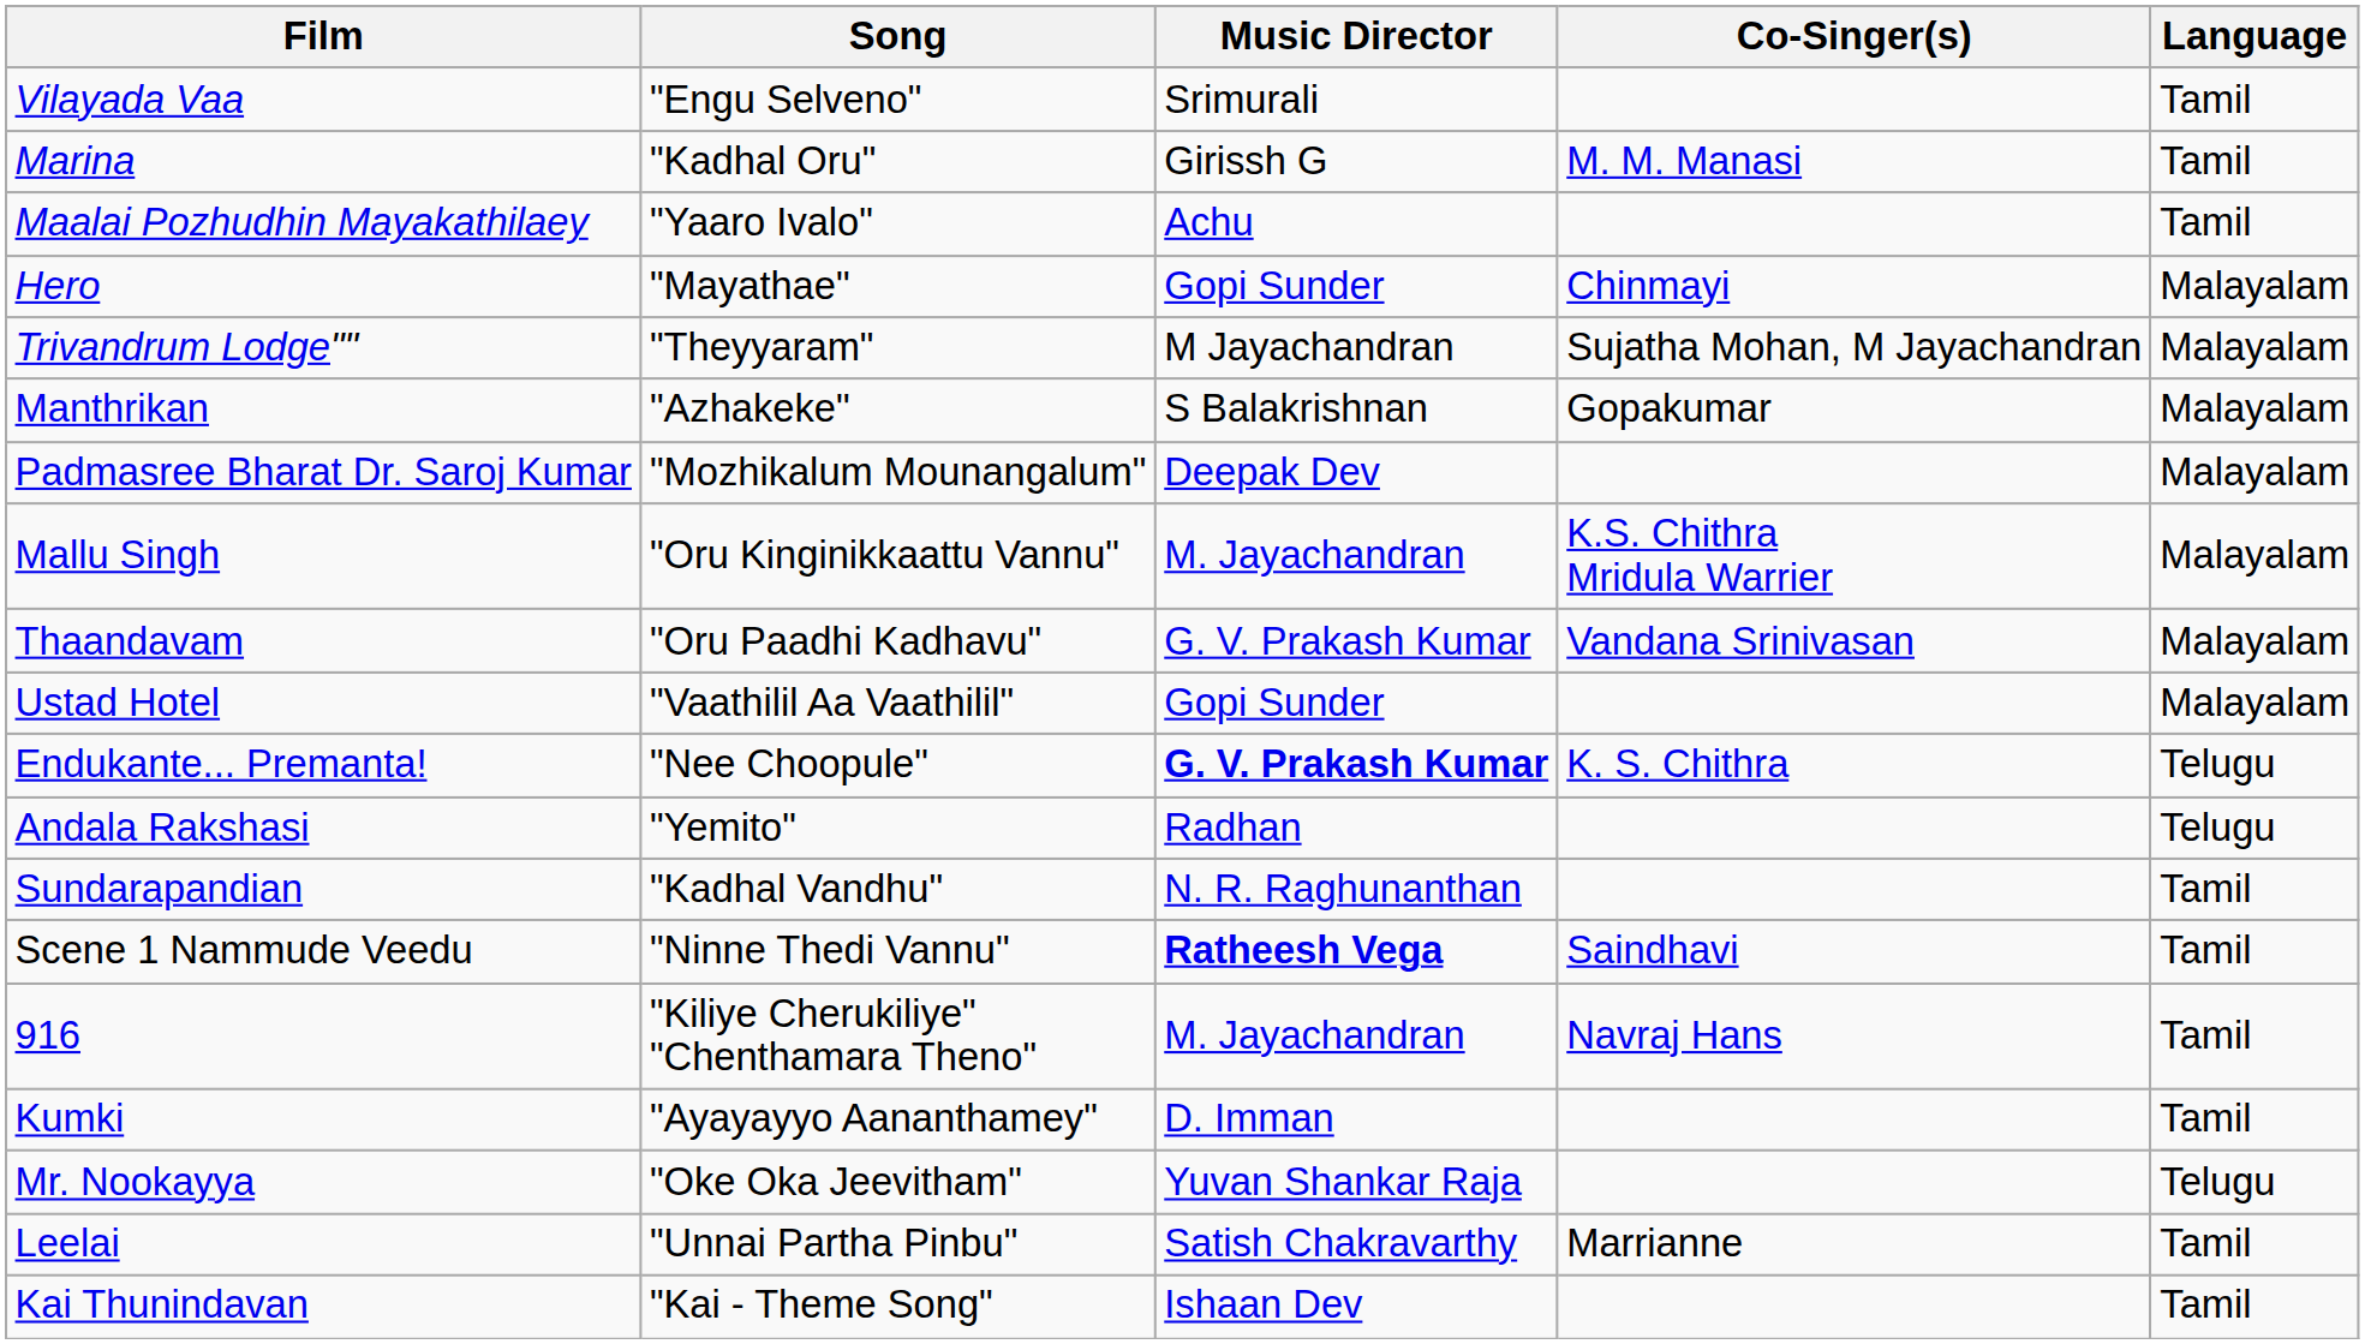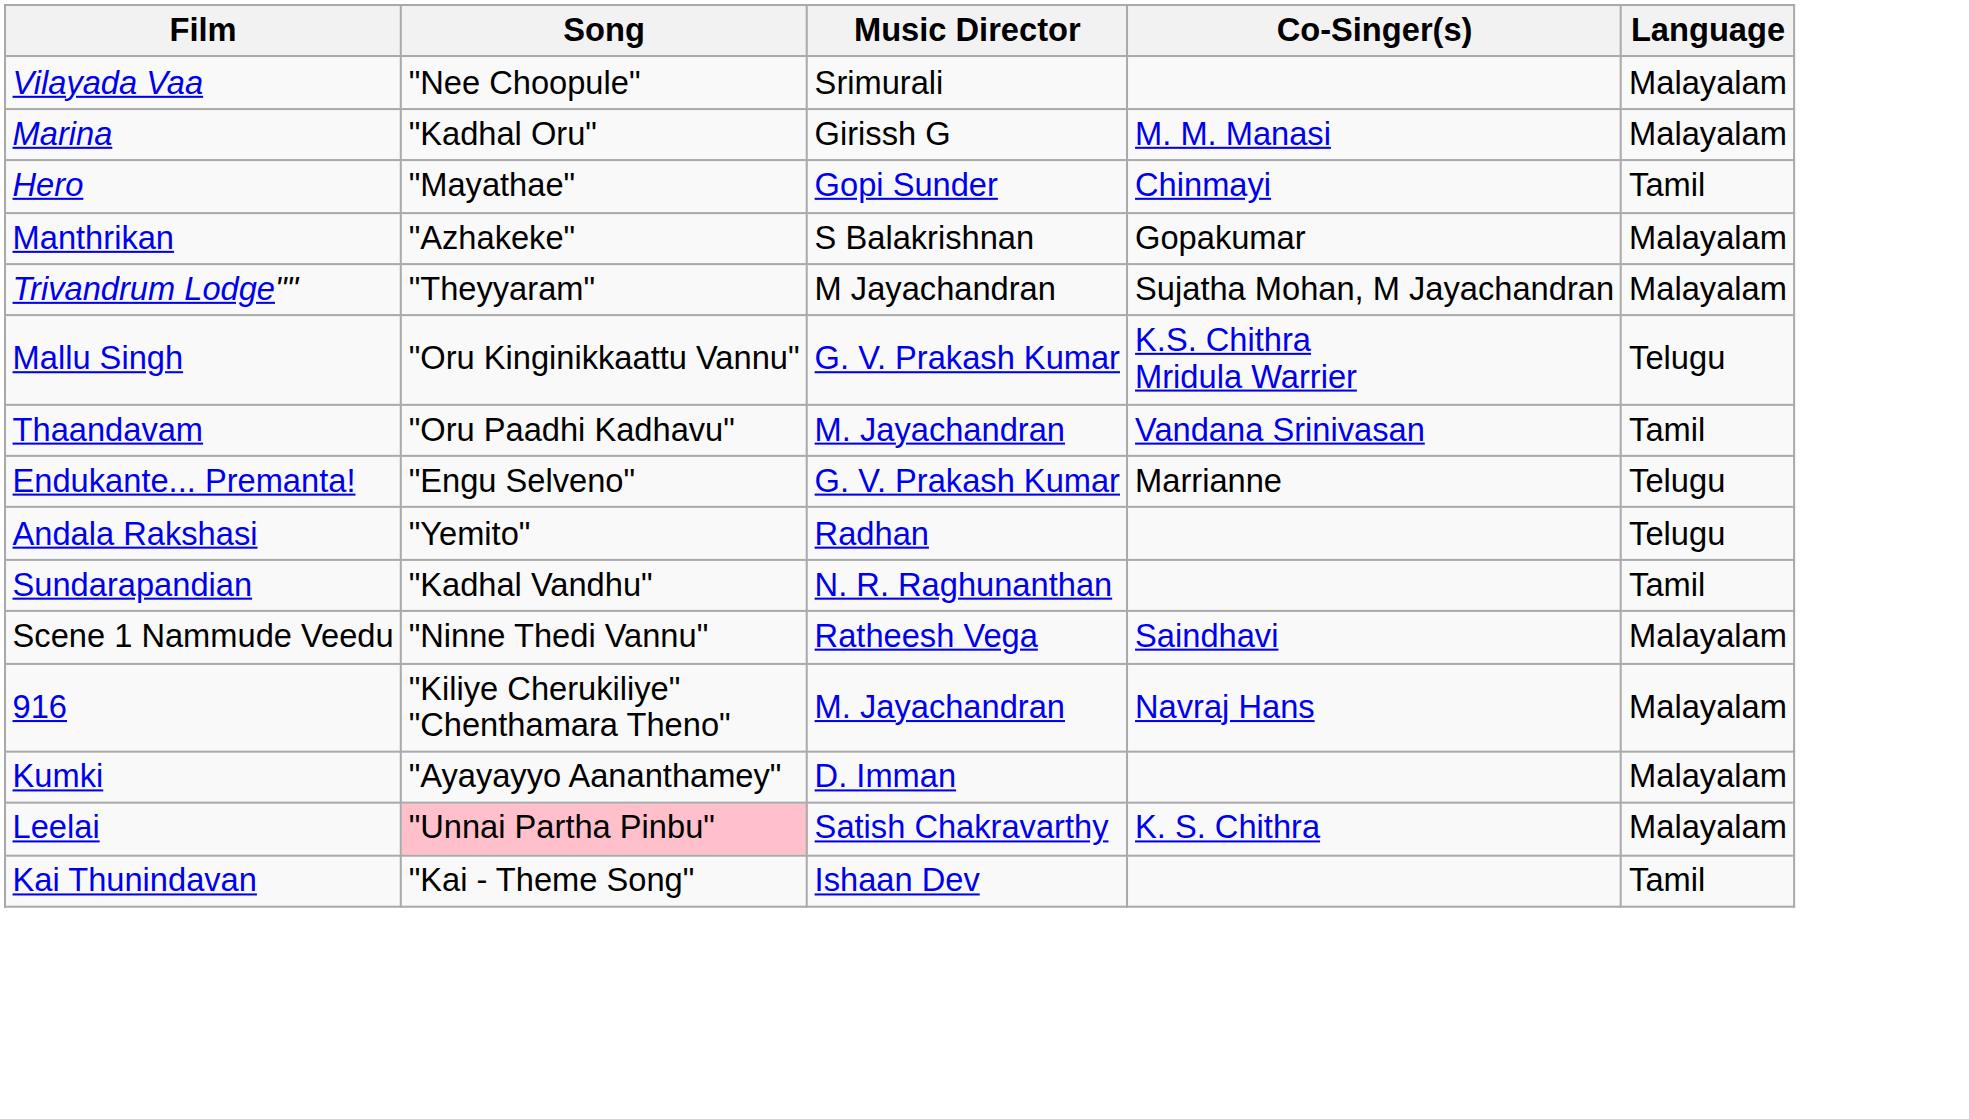 <table class="wikitable sortable">
 <tr>
 <th>Film</th>
 <th>Song</th>
 <th>Music Director</th>
 <th>Co-Singer(s)</th>
 <th>Language</th>
 </tr>
 <tr>
 <td><em><a href='#'>Vilayada Vaa</a></em></td>
-<td>"Engu Selveno"</td>
+<td>"Nee Choopule"</td>
 <td>Srimurali</td>
 <td></td>
-<td>Tamil</td>
+<td>Malayalam</td>
 </tr>
 <tr>
 <td><em><a href='#'>Marina</a></em></td>
 <td>"Kadhal Oru"</td>
 <td>Girissh G</td>
 <td><a href='#'>M. M. Manasi</a></td>
-<td>Tamil</td>
-</tr>
-<tr>
-<td><em><a href='#'>Maalai Pozhudhin Mayakathilaey</a></em></td>
-<td>"Yaaro Ivalo"</td>
-<td><a href='#'>Achu</a></td>
-<td></td>
-<td>Tamil</td>
+<td>Malayalam</td>
 </tr>
 <tr>
 <td><em><a href='#'>Hero</a></em></td>
 <td>"Mayathae"</td>
 <td><a href='#'>Gopi Sunder</a></td>
 <td><a href='#'>Chinmayi</a></td>
+<td>Tamil</td>
+</tr>
+<tr>
+<td></em><a href='#'>Manthrikan</a><em></td>
+<td>"Azhakeke"</td>
+<td>S Balakrishnan</td>
+<td>Gopakumar</td>
 <td>Malayalam</td>
 </tr>
 <tr>
 <td><em><a href='#'>Trivandrum Lodge</a>""</td>
 <td>"Theyyaram"</td>
 <td>M Jayachandran</td>
 <td>Sujatha Mohan, M Jayachandran</td>
 <td>Malayalam</td>
 </tr>
 <tr>
-<td></em><a href='#'>Manthrikan</a><em></td>
-<td>"Azhakeke"</td>
-<td>S Balakrishnan</td>
-<td>Gopakumar</td>
-<td>Malayalam</td>
-</tr>
-<tr>
-<td></em><a href='#'>Padmasree Bharat Dr. Saroj Kumar</a><em></td>
-<td>"Mozhikalum Mounangalum"</td>
-<td><a href='#'>Deepak Dev</a></td>
-<td></td>
-<td>Malayalam</td>
-</tr>
-<tr>
 <td></em><a href='#'>Mallu Singh</a><em></td>
 <td>"Oru Kinginikkaattu Vannu"</td>
-<td><a href='#'>M. Jayachandran</a></td>
+<td><a href='#'>G. V. Prakash Kumar</a></td>
 <td><a href='#'>K.S. Chithra</a><br> <a href='#'>Mridula Warrier</a></td>
-<td>Malayalam</td>
+<td>Telugu</td>
 </tr>
 <tr>
 <td></em><a href='#'>Thaandavam</a><em></td>
 <td>"Oru Paadhi Kadhavu"</td>
-<td><a href='#'>G. V. Prakash Kumar</a></td>
+<td><a href='#'>M. Jayachandran</a></td>
 <td><a href='#'>Vandana Srinivasan</a></td>
-<td>Malayalam</td>
-</tr>
-<tr>
-<td></em><a href='#'>Ustad Hotel</a><em></td>
-<td>"Vaathilil Aa Vaathilil"</td>
-<td><a href='#'>Gopi Sunder</a></td>
-<td></td>
-<td>Malayalam</td>
+<td>Tamil</td>
 </tr>
 <tr>
 <td></em><a href='#'>Endukante... Premanta!</a><em></td>
-<td>"Nee Choopule"</td>
-<td><strong><a href='#'>G. V. Prakash Kumar</a></strong></td>
-<td><a href='#'>K. S. Chithra</a></td>
+<td>"Engu Selveno"</td>
+<td><a href='#'>G. V. Prakash Kumar</a></td>
+<td>Marrianne</td>
 <td>Telugu</td>
 </tr>
 <tr>
 <td></em><a href='#'>Andala Rakshasi</a><em></td>
 <td>"Yemito"</td>
 <td><a href='#'>Radhan</a></td>
 <td></td>
 <td>Telugu</td>
 </tr>
 <tr>
 <td></em><a href='#'>Sundarapandian</a><em></td>
 <td>"Kadhal Vandhu"</td>
 <td><a href='#'>N. R. Raghunanthan</a></td>
 <td></td>
 <td>Tamil</td>
 </tr>
 <tr>
 <td></em>Scene 1 Nammude Veedu<em></td>
 <td>"Ninne Thedi Vannu"</td>
-<td><strong><a href='#'>Ratheesh Vega</a></strong></td>
+<td><a href='#'>Ratheesh Vega</a></td>
 <td><a href='#'>Saindhavi</a></td>
-<td>Tamil</td>
+<td>Malayalam</td>
 </tr>
 <tr>
 <td></em><a href='#'>916</a><em></td>
 <td>"Kiliye Cherukiliye"<br>"Chenthamara Theno"</td>
 <td><a href='#'>M. Jayachandran</a></td>
 <td><a href='#'>Navraj Hans</a></td>
-<td>Tamil</td>
+<td>Malayalam</td>
 </tr>
 <tr>
 <td></em><a href='#'>Kumki</a><em></td>
 <td>"Ayayayyo Aananthamey"</td>
 <td><a href='#'>D. Imman</a></td>
 <td></td>
-<td>Tamil</td>
-</tr>
-<tr>
-<td></em><a href='#'>Mr. Nookayya</a><em></td>
-<td>"Oke Oka Jeevitham"</td>
-<td><a href='#'>Yuvan Shankar Raja</a></td>
-<td></td>
-<td>Telugu</td>
+<td>Malayalam</td>
 </tr>
 <tr>
 <td></em><a href='#'>Leelai</a><em></td>
-<td>"Unnai Partha Pinbu"</td>
+<td style="background: pink;">"Unnai Partha Pinbu"</td>
 <td><a href='#'>Satish Chakravarthy</a></td>
-<td>Marrianne</td>
-<td>Tamil</td>
+<td><a href='#'>K. S. Chithra</a></td>
+<td>Malayalam</td>
 </tr>
 <tr>
 <td></em><a href='#'>Kai Thunindavan</a><em></td>
 <td>"Kai - Theme Song"</td>
 <td><a href='#'>Ishaan Dev</a></td>
 <td></td>
 <td>Tamil</td>
 </tr>
 </table>
